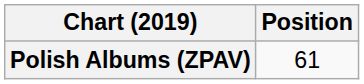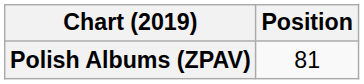 <table class="wikitable plainrowheaders" style="text-align:center">
 <tr>
 <th scope="col">Chart (2019)</th>
 <th scope="col">Position</th>
 </tr>
 <tr>
 <th scope="row">Polish Albums (ZPAV)</th>
-<td>61</td>
+<td>81</td>
 </tr>
 </table>
